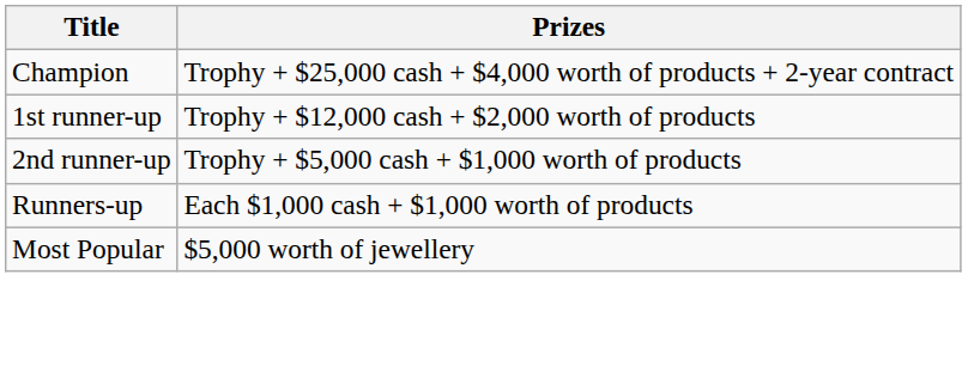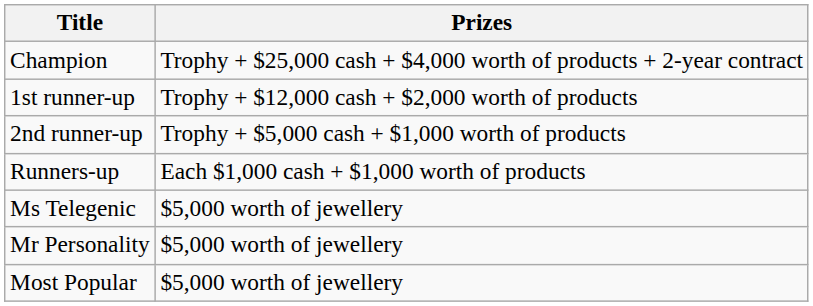 <table class="wikitable">
 <tr>
 <th>Title</th>
 <th>Prizes</th>
 </tr>
 <tr>
 <td>Champion</td>
 <td>Trophy + $25,000 cash + $4,000 worth of products + 2-year contract</td>
 </tr>
 <tr>
 <td>1st runner-up</td>
 <td>Trophy + $12,000 cash + $2,000 worth of products</td>
 </tr>
 <tr>
 <td>2nd runner-up</td>
 <td>Trophy + $5,000 cash + $1,000 worth of products</td>
 </tr>
 <tr>
 <td>Runners-up</td>
 <td>Each $1,000 cash + $1,000 worth of products</td>
 </tr>
 <tr>
+<td>Ms Telegenic</td>
+<td>$5,000 worth of jewellery</td>
+</tr>
+<tr>
+<td>Mr Personality</td>
+<td>$5,000 worth of jewellery</td>
+</tr>
+<tr>
 <td>Most Popular</td>
 <td>$5,000 worth of jewellery</td>
 </tr>
 </table>
